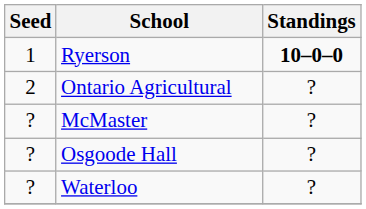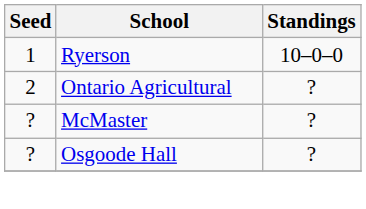 <table class="wikitable">
 <tr>
 <th>Seed</th>
 <th style="width:150px">School</th>
 <th>Standings</th>
 </tr>
 <tr>
 <td align=center>1</td>
 <td><a href='#'>Ryerson</a></td>
-<td align=center><strong>10–0–0</strong></td>
+<td align=center>10–0–0</td>
 </tr>
 <tr>
 <td align=center>2</td>
 <td><a href='#'>Ontario Agricultural</a></td>
 <td align=center>?</td>
 </tr>
 <tr>
 <td align=center>?</td>
 <td><a href='#'>McMaster</a></td>
 <td align=center>?</td>
 </tr>
 <tr>
 <td align=center>?</td>
 <td><a href='#'>Osgoode Hall</a></td>
 <td align=center>?</td>
 </tr>
 <tr>
-<td align=center>?</td>
-<td><a href='#'>Waterloo</a></td>
-<td align=center>?</td>
-</tr>
-<tr>
 </tr>
 </table>
